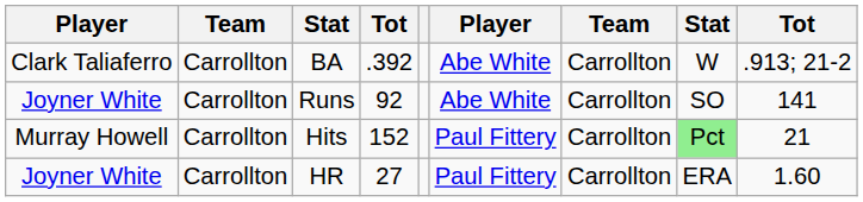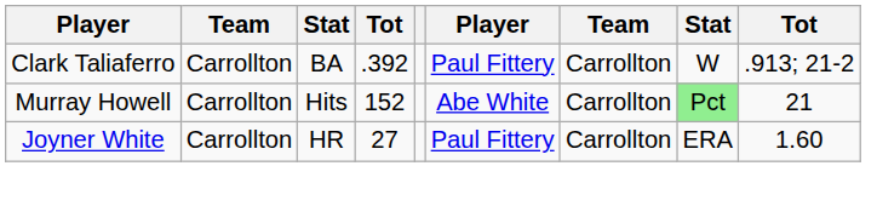 <table class="wikitable" style="text-align:center">
 <tr>
 <th>Player</th>
 <th>Team</th>
 <th>Stat</th>
 <th>Tot</th>
 <th></th>
 <th>Player</th>
 <th>Team</th>
 <th>Stat</th>
 <th>Tot</th>
 </tr>
 <tr>
 <td>Clark Taliaferro</td>
 <td>Carrollton</td>
 <td>BA</td>
 <td>.392</td>
 <td></td>
-<td><a href='#'>Abe White</a></td>
+<td><a href='#'>Paul Fittery</a></td>
 <td>Carrollton</td>
 <td>W</td>
 <td>.913; 21-2</td>
-</tr>
-<tr>
-<td><a href='#'>Joyner White</a></td>
-<td>Carrollton</td>
-<td>Runs</td>
-<td>92</td>
-<td></td>
-<td><a href='#'>Abe White</a></td>
-<td>Carrollton</td>
-<td>SO</td>
-<td>141</td>
 </tr>
 <tr>
 <td>Murray Howell</td>
 <td>Carrollton</td>
 <td>Hits</td>
 <td>152</td>
 <td></td>
-<td><a href='#'>Paul Fittery</a></td>
+<td><a href='#'>Abe White</a></td>
 <td>Carrollton</td>
 <td style="background: lightgreen;">Pct</td>
 <td>21</td>
 </tr>
 <tr>
 <td><a href='#'>Joyner White</a></td>
 <td>Carrollton</td>
 <td>HR</td>
 <td>27</td>
 <td></td>
 <td><a href='#'>Paul Fittery</a></td>
 <td>Carrollton</td>
 <td>ERA</td>
 <td>1.60</td>
 </tr>
 </table>
